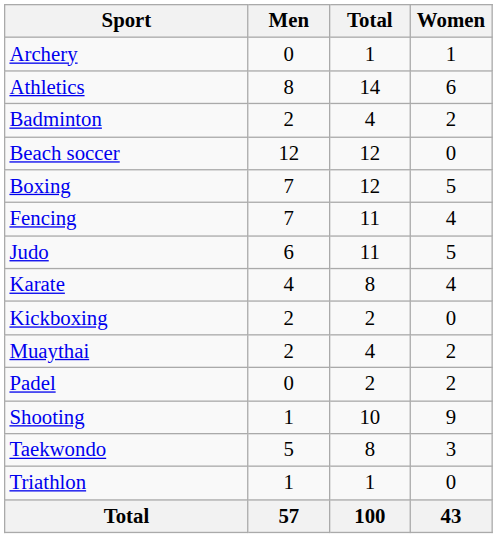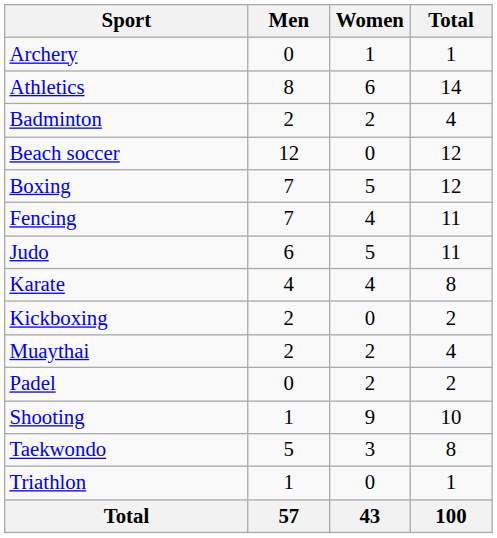 <table class="wikitable sortable" style="text-align:center;">
 <tr>
 <th width="180">Sport</th>
 <th width="55">Men</th>
+<th width="55">Women</th>
 <th width="55">Total</th>
-<th width="55">Women</th>
 </tr>
 <tr>
 <td align="left"><a href='#'>Archery</a></td>
 <td>0</td>
 <td>1</td>
 <td>1</td>
 </tr>
 <tr>
 <td align="left"><a href='#'>Athletics</a></td>
 <td>8</td>
+<td>6</td>
 <td>14</td>
-<td>6</td>
 </tr>
 <tr>
 <td align="left"><a href='#'>Badminton</a></td>
 <td>2</td>
+<td>2</td>
 <td>4</td>
-<td>2</td>
 </tr>
 <tr>
 <td align="left"><a href='#'>Beach soccer</a></td>
 <td>12</td>
+<td>0</td>
 <td>12</td>
-<td>0</td>
 </tr>
 <tr>
 <td align="left"><a href='#'>Boxing</a></td>
 <td>7</td>
+<td>5</td>
 <td>12</td>
-<td>5</td>
 </tr>
 <tr>
 <td align="left"><a href='#'>Fencing</a></td>
 <td>7</td>
+<td>4</td>
 <td>11</td>
-<td>4</td>
 </tr>
 <tr>
 <td align="left"><a href='#'>Judo</a></td>
 <td>6</td>
+<td>5</td>
 <td>11</td>
-<td>5</td>
 </tr>
 <tr>
 <td align="left"><a href='#'>Karate</a></td>
 <td>4</td>
+<td>4</td>
 <td>8</td>
-<td>4</td>
 </tr>
 <tr>
 <td align="left"><a href='#'>Kickboxing</a></td>
 <td>2</td>
+<td>0</td>
 <td>2</td>
-<td>0</td>
 </tr>
 <tr>
 <td align="left"><a href='#'>Muaythai</a></td>
 <td>2</td>
+<td>2</td>
 <td>4</td>
-<td>2</td>
 </tr>
 <tr>
 <td align="left"><a href='#'>Padel</a></td>
 <td>0</td>
 <td>2</td>
 <td>2</td>
 </tr>
 <tr>
 <td align="left"><a href='#'>Shooting</a></td>
 <td>1</td>
+<td>9</td>
 <td>10</td>
-<td>9</td>
 </tr>
 <tr>
 <td align="left"><a href='#'>Taekwondo</a></td>
 <td>5</td>
+<td>3</td>
 <td>8</td>
-<td>3</td>
 </tr>
 <tr>
 <td align="left"><a href='#'>Triathlon</a></td>
 <td>1</td>
+<td>0</td>
 <td>1</td>
-<td>0</td>
 </tr>
 <tr>
 <th>Total</th>
 <th>57</th>
+<th>43</th>
 <th>100</th>
-<th>43</th>
 </tr>
 </table>
